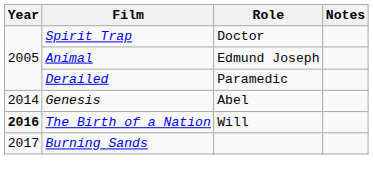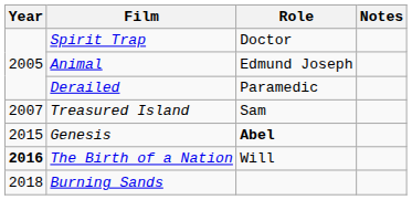 <table class="wikitable">
 <tr>
 <th>Year</th>
 <th>Film</th>
 <th>Role</th>
 <th>Notes</th>
 </tr>
 <tr>
 <td rowspan="3">2005</td>
 <td><em><a href='#'>Spirit Trap</a></em></td>
 <td>Doctor</td>
 <td></td>
 </tr>
 <tr>
 <td><em><a href='#'>Animal</a></em></td>
 <td>Edmund Joseph</td>
 <td></td>
 </tr>
 <tr>
 <td><em><a href='#'>Derailed</a></em></td>
 <td>Paramedic</td>
 <td></td>
 </tr>
 <tr>
-<td>2014</td>
+<td>2007</td>
+<td><em>Treasured Island</em></td>
+<td>Sam</td>
+<td></td>
+</tr>
+<tr>
+<td>2015</td>
 <td><em>Genesis</em></td>
-<td>Abel</td>
+<td><strong>Abel</strong></td>
 <td></td>
 </tr>
 <tr>
 <td><strong>2016</strong></td>
 <td><em><a href='#'>The Birth of a Nation</a></em></td>
 <td>Will</td>
 <td></td>
 </tr>
 <tr>
-<td>2017</td>
+<td>2018</td>
 <td><em><a href='#'>Burning Sands</a></em></td>
 <td></td>
 <td></td>
 </tr>
 </table>
